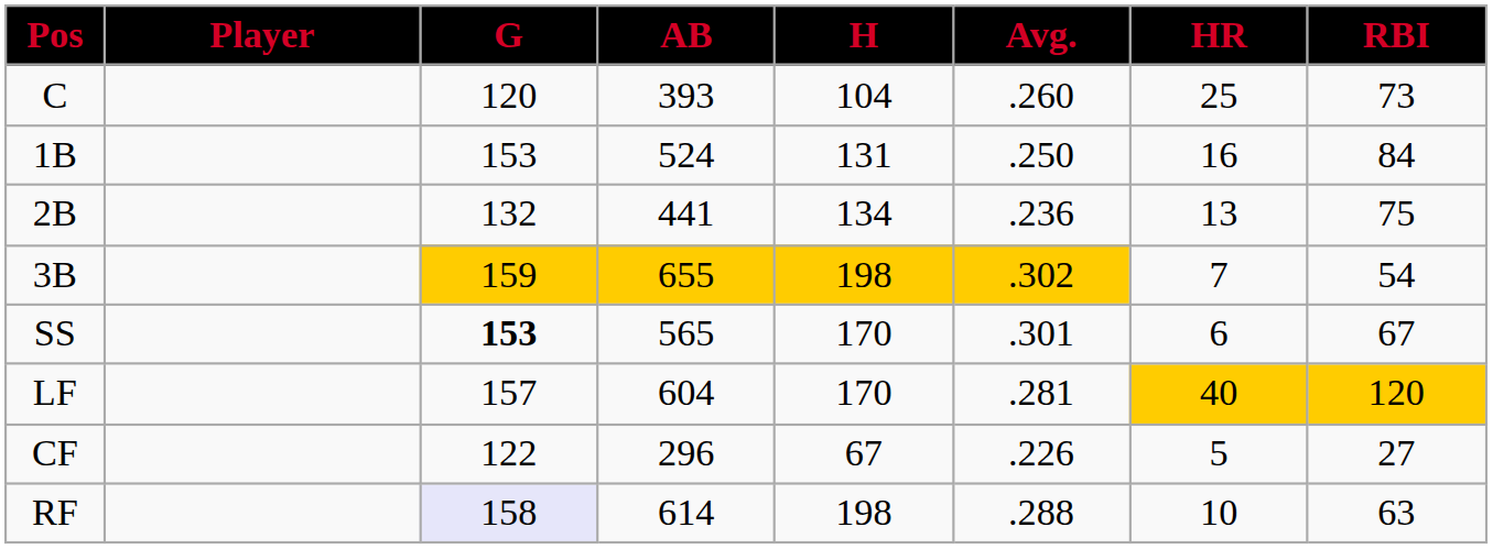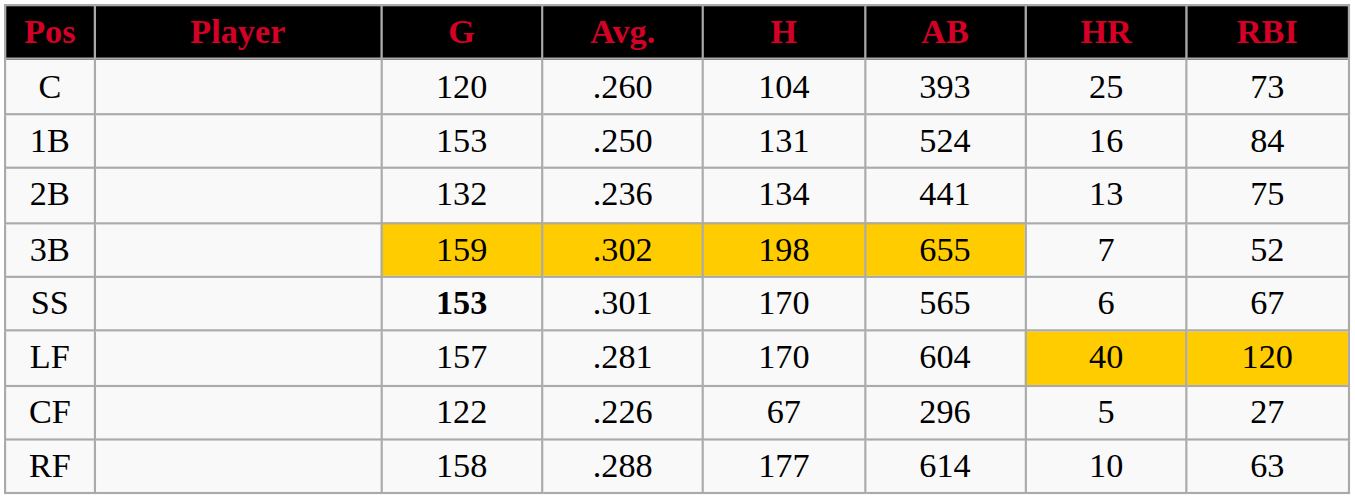 <table class="wikitable sortable">
 <tr>
 <th style="background:black;color:#d40026;" width="5%">Pos</th>
 <th style="background:black;color:#d40026;" width="16%">Player</th>
 <th style="background:black;color:#d40026;" width="9%">G</th>
+<th style="background:black;color:#d40026;" width="9%">Avg.</th>
+<th style="background:black;color:#d40026;" width="9%">H</th>
 <th style="background:black;color:#d40026;" width="9%">AB</th>
-<th style="background:black;color:#d40026;" width="9%">H</th>
-<th style="background:black;color:#d40026;" width="9%">Avg.</th>
 <th style="background:black;color:#d40026;" width="9%">HR</th>
 <th style="background:black;color:#d40026;" width="9%">RBI</th>
 </tr>
 <tr align="center">
 <td>C</td>
 <td></td>
 <td>120</td>
+<td>.260</td>
+<td>104</td>
 <td>393</td>
-<td>104</td>
-<td>.260</td>
 <td>25</td>
 <td>73</td>
 </tr>
 <tr align="center">
 <td>1B</td>
 <td></td>
 <td>153</td>
+<td>.250</td>
+<td>131</td>
 <td>524</td>
-<td>131</td>
-<td>.250</td>
 <td>16</td>
 <td>84</td>
 </tr>
 <tr align="center">
 <td>2B</td>
 <td></td>
 <td>132</td>
+<td>.236</td>
+<td>134</td>
 <td>441</td>
-<td>134</td>
-<td>.236</td>
 <td>13</td>
 <td>75</td>
 </tr>
 <tr align="center">
 <td>3B</td>
 <td></td>
 <td bgcolor="#FFCC00">159</td>
+<td bgcolor="#FFCC00">.302</td>
+<td bgcolor="#FFCC00">198</td>
 <td bgcolor="#FFCC00">655</td>
-<td bgcolor="#FFCC00">198</td>
-<td bgcolor="#FFCC00">.302</td>
 <td>7</td>
-<td>54</td>
+<td>52</td>
 </tr>
 <tr align="center">
 <td>SS</td>
 <td></td>
 <td><strong>153</strong></td>
+<td>.301</td>
+<td>170</td>
 <td>565</td>
-<td>170</td>
-<td>.301</td>
 <td>6</td>
 <td>67</td>
 </tr>
 <tr align="center">
 <td>LF</td>
 <td></td>
 <td>157</td>
+<td>.281</td>
+<td>170</td>
 <td>604</td>
-<td>170</td>
-<td>.281</td>
 <td bgcolor="#FFCC00">40</td>
 <td bgcolor="#FFCC00">120</td>
 </tr>
 <tr align="center">
 <td>CF</td>
 <td></td>
 <td>122</td>
+<td>.226</td>
+<td>67</td>
 <td>296</td>
-<td>67</td>
-<td>.226</td>
 <td>5</td>
 <td>27</td>
 </tr>
 <tr align="center">
 <td>RF</td>
 <td></td>
-<td style="background: lavender;">158</td>
+<td>158</td>
+<td>.288</td>
+<td>177</td>
 <td>614</td>
-<td>198</td>
-<td>.288</td>
 <td>10</td>
 <td>63</td>
 </tr>
 </table>
